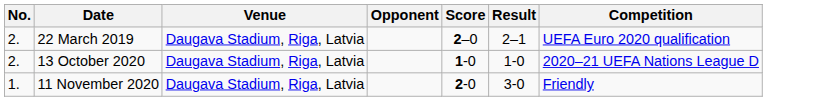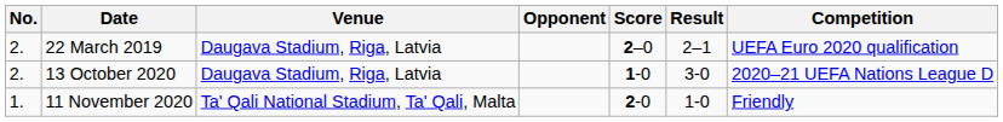 <table class="wikitable" style="font-size:100%;">
 <tr>
 <th>No.</th>
 <th>Date</th>
 <th>Venue</th>
 <th>Opponent</th>
 <th>Score</th>
 <th>Result</th>
 <th>Competition</th>
 </tr>
 <tr>
 <td>2.</td>
 <td>22 March 2019</td>
 <td><a href='#'>Daugava Stadium</a>, <a href='#'>Riga</a>, Latvia</td>
 <td></td>
 <td align=center><strong>2</strong>–0</td>
 <td align=center>2–1</td>
 <td><a href='#'>UEFA Euro 2020 qualification</a></td>
 </tr>
 <tr>
 <td>2.</td>
 <td>13 October 2020</td>
 <td><a href='#'>Daugava Stadium</a>, <a href='#'>Riga</a>, Latvia</td>
 <td></td>
 <td align=center><strong>1</strong>-0</td>
-<td align=center>1-0</td>
+<td align=center>3-0</td>
 <td><a href='#'>2020–21 UEFA Nations League D</a></td>
 </tr>
 <tr>
 <td>1.</td>
 <td>11 November 2020</td>
-<td><a href='#'>Daugava Stadium</a>, <a href='#'>Riga</a>, Latvia</td>
+<td><a href='#'>Ta' Qali National Stadium</a>, <a href='#'>Ta' Qali</a>, Malta</td>
 <td></td>
 <td align=center><strong>2</strong>-0</td>
-<td align=center>3-0</td>
+<td align=center>1-0</td>
 <td><a href='#'>Friendly</a></td>
 </tr>
 </table>
